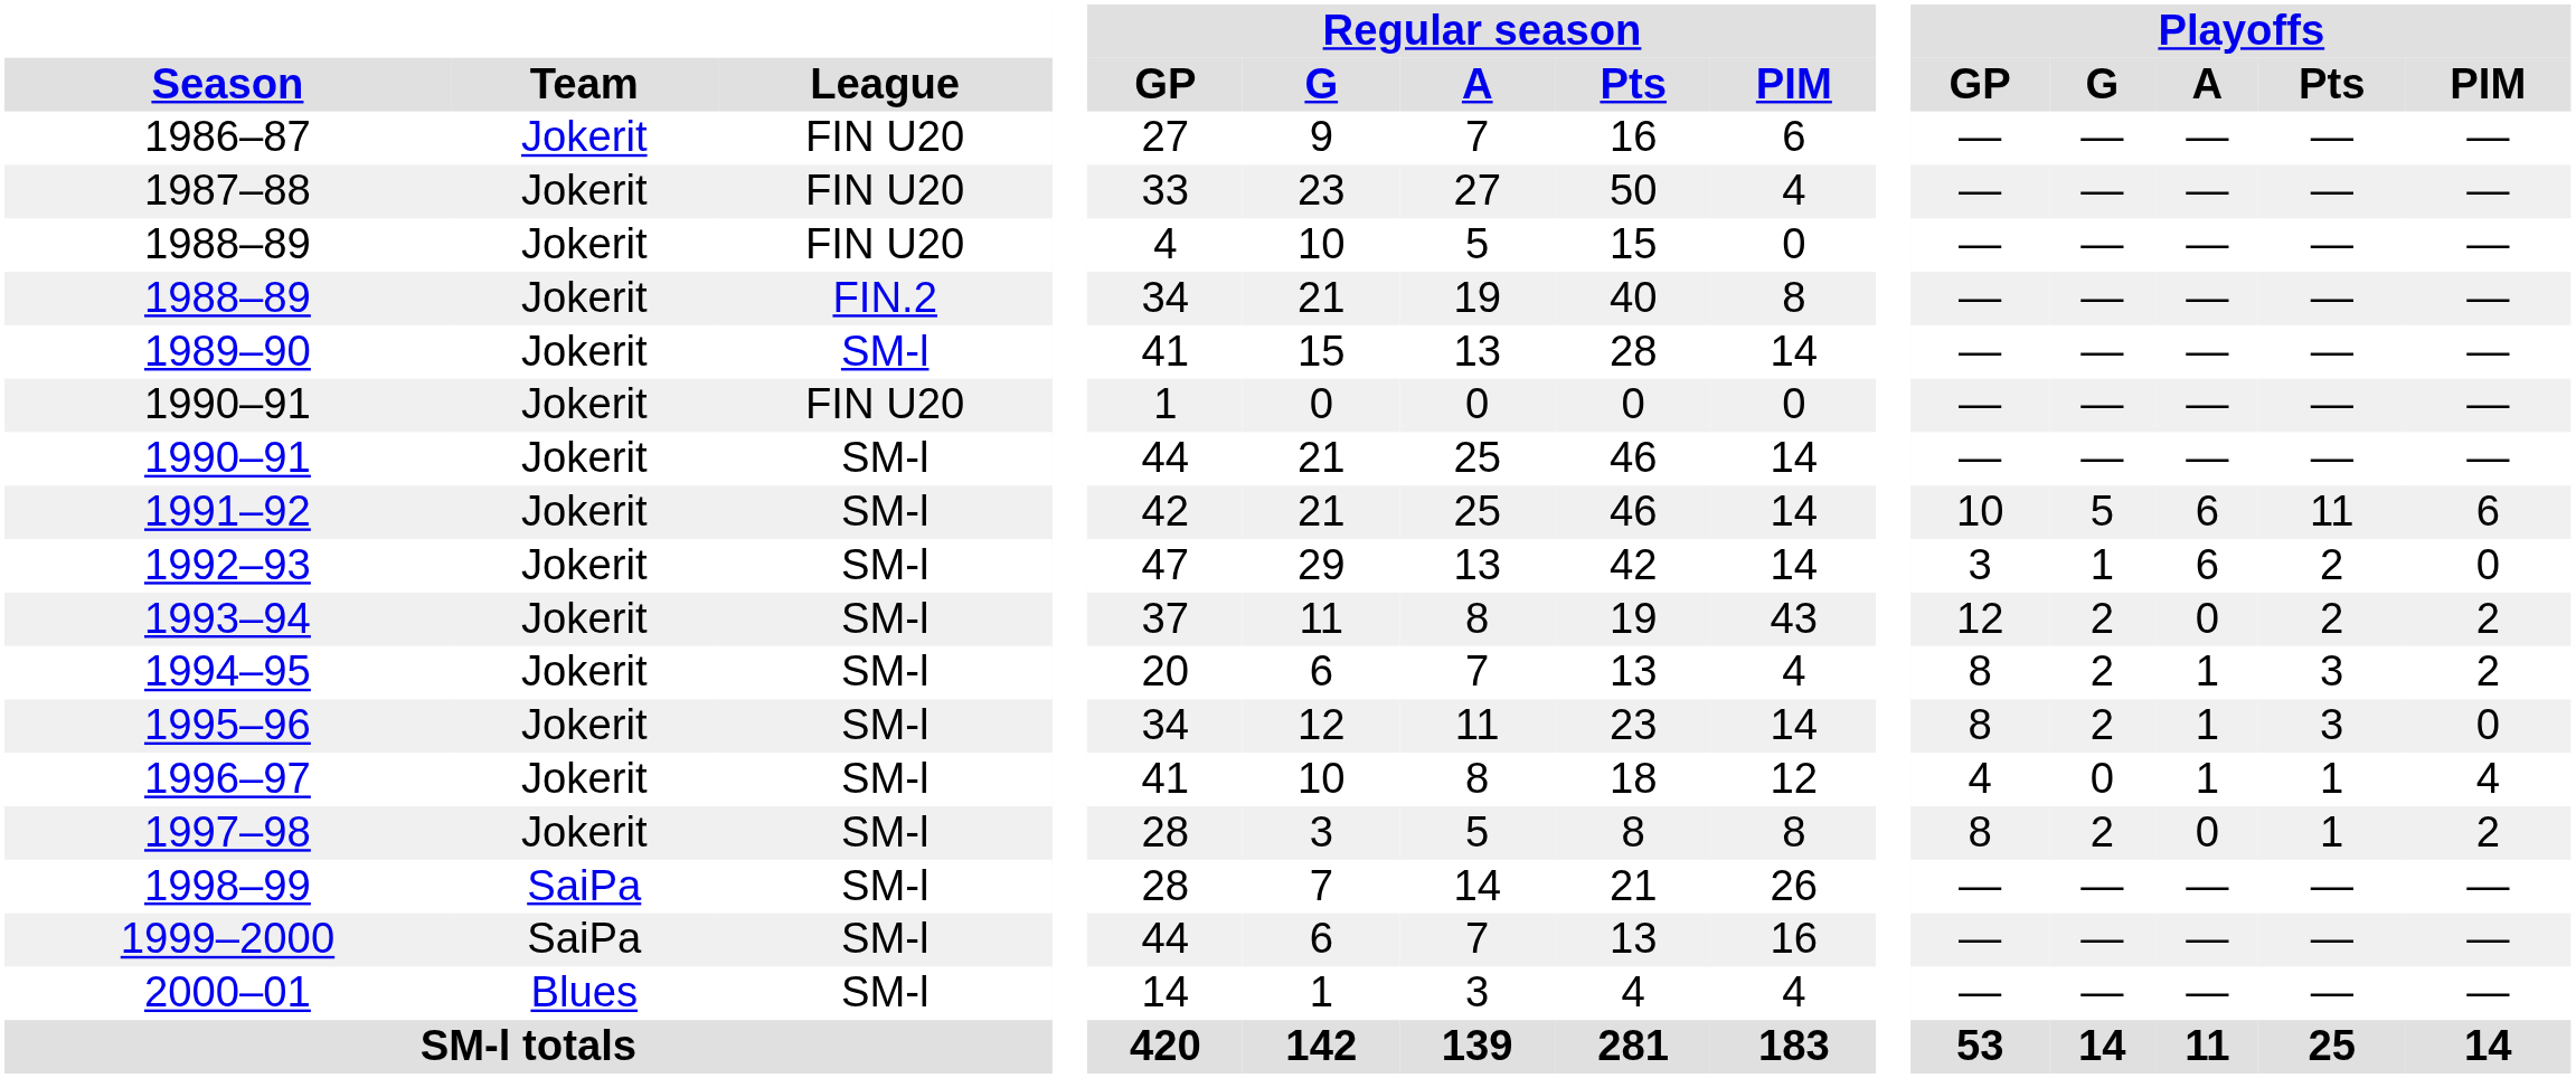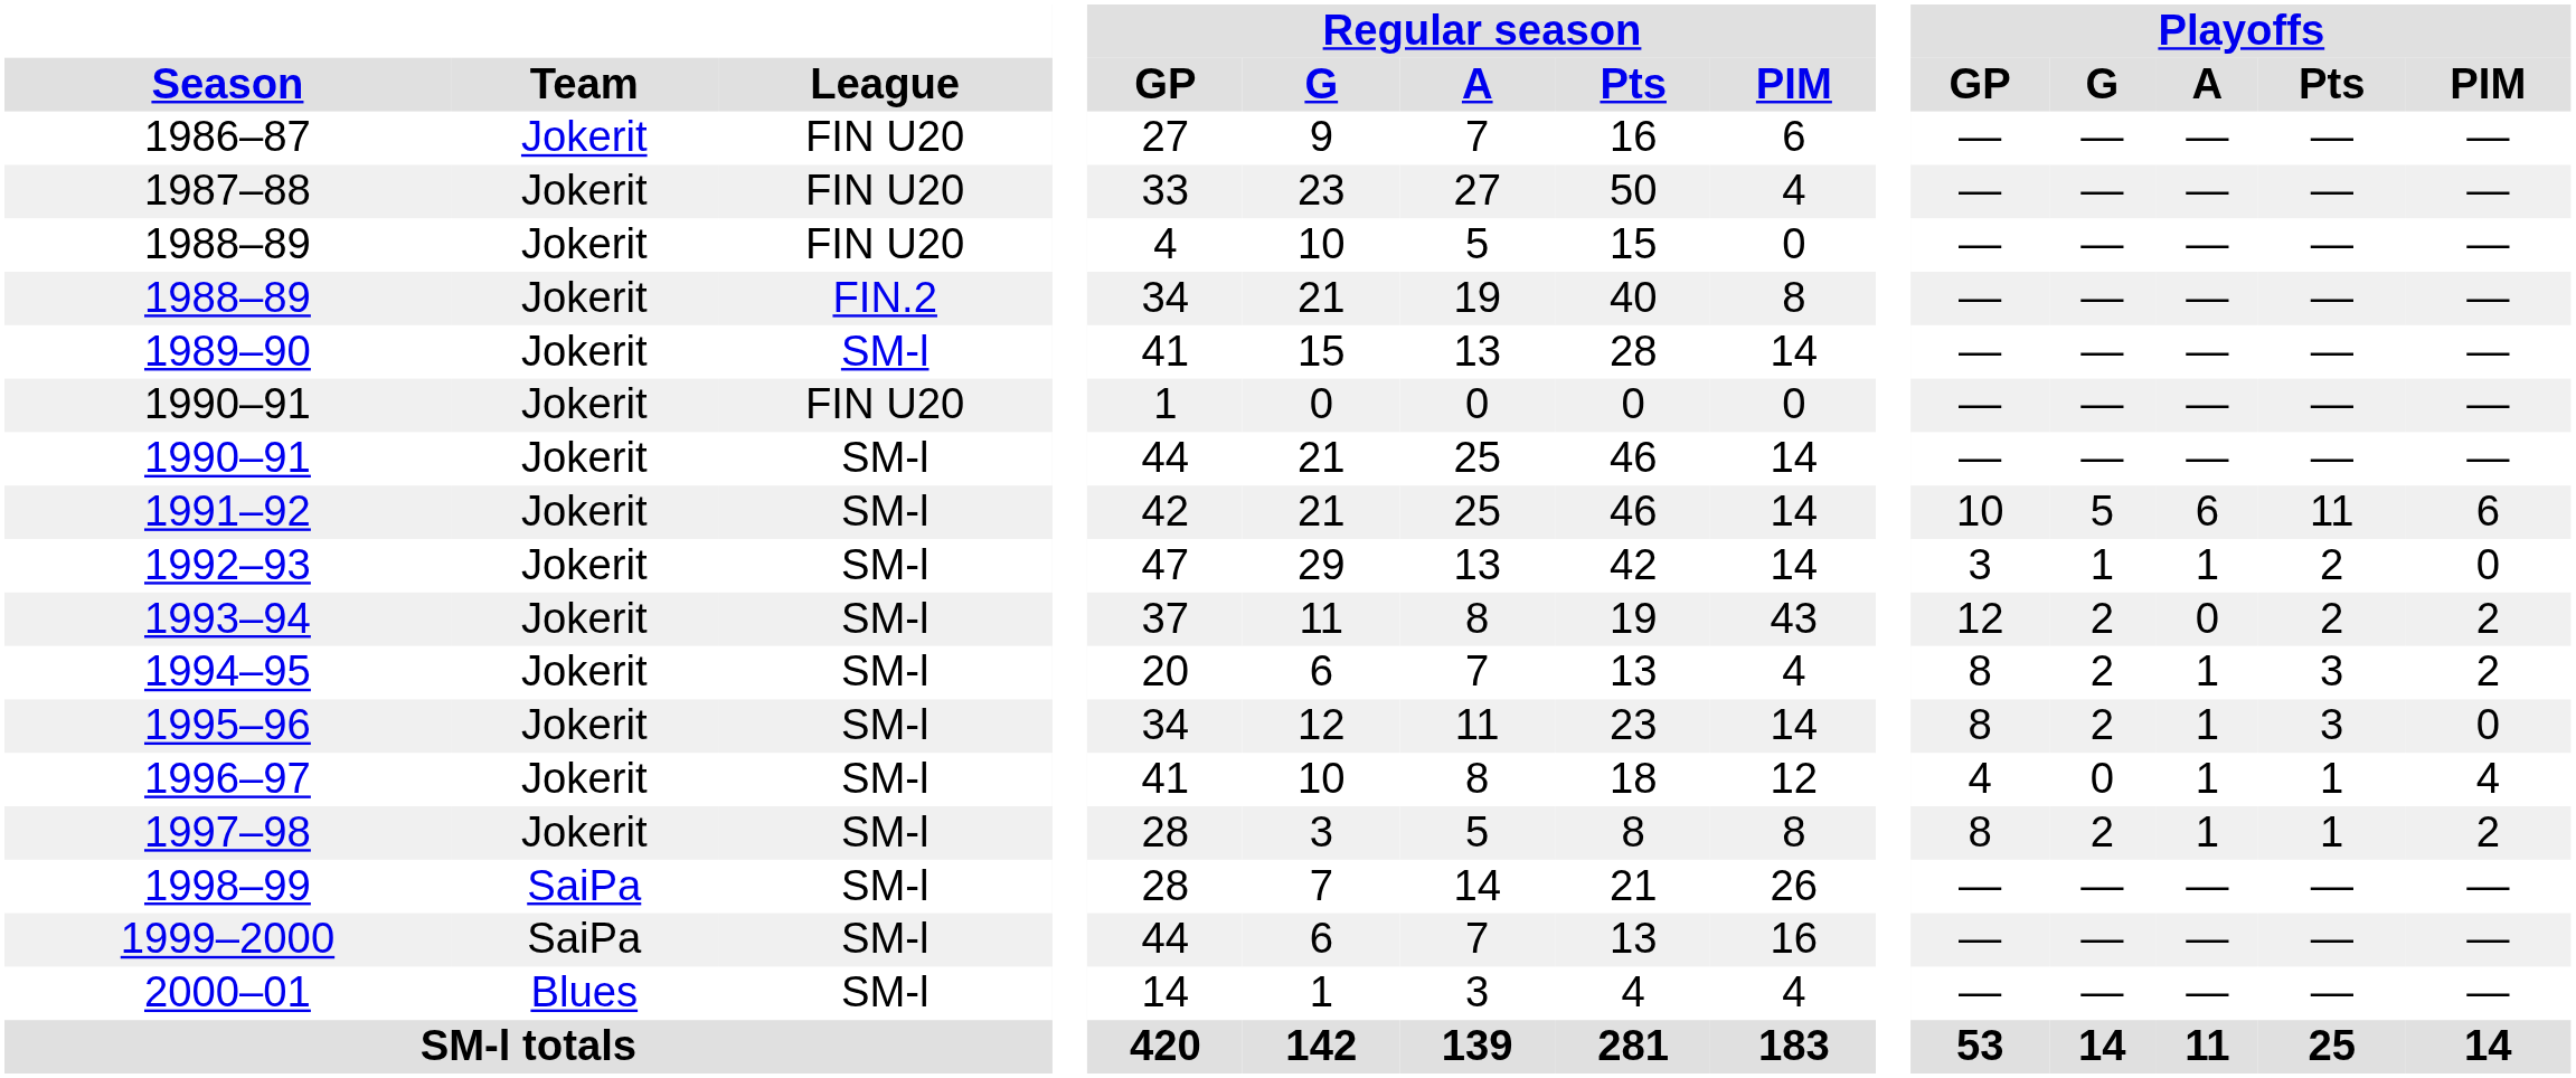 <table border="0" cellpadding="1" cellspacing="0" style="text-align:center; width:60em">
 <tr bgcolor="#e0e0e0">
 <th colspan="3" bgcolor="#ffffff"> </th>
 <th rowspan="99" bgcolor="#ffffff"> </th>
 <th colspan="5"><a href='#'>Regular season</a></th>
 <th rowspan="99" bgcolor="#ffffff"> </th>
 <th colspan="5"><a href='#'>Playoffs</a></th>
 </tr>
 <tr bgcolor="#e0e0e0">
 <th><a href='#'>Season</a></th>
 <th>Team</th>
 <th>League</th>
 <th>GP</th>
 <th><a href='#'>G</a></th>
 <th><a href='#'>A</a></th>
 <th><a href='#'>Pts</a></th>
 <th><a href='#'>PIM</a></th>
 <th>GP</th>
 <th>G</th>
 <th>A</th>
 <th>Pts</th>
 <th>PIM</th>
 </tr>
 <tr>
 <td>1986–87</td>
 <td><a href='#'>Jokerit</a></td>
 <td>FIN U20</td>
 <td>27</td>
 <td>9</td>
 <td>7</td>
 <td>16</td>
 <td>6</td>
 <td>—</td>
 <td>—</td>
 <td>—</td>
 <td>—</td>
 <td>—</td>
 </tr>
 <tr bgcolor="#f0f0f0">
 <td>1987–88</td>
 <td>Jokerit</td>
 <td>FIN U20</td>
 <td>33</td>
 <td>23</td>
 <td>27</td>
 <td>50</td>
 <td>4</td>
 <td>—</td>
 <td>—</td>
 <td>—</td>
 <td>—</td>
 <td>—</td>
 </tr>
 <tr>
 <td>1988–89</td>
 <td>Jokerit</td>
 <td>FIN U20</td>
 <td>4</td>
 <td>10</td>
 <td>5</td>
 <td>15</td>
 <td>0</td>
 <td>—</td>
 <td>—</td>
 <td>—</td>
 <td>—</td>
 <td>—</td>
 </tr>
 <tr bgcolor="#f0f0f0">
 <td><a href='#'>1988–89</a></td>
 <td>Jokerit</td>
 <td><a href='#'>FIN.2</a></td>
 <td>34</td>
 <td>21</td>
 <td>19</td>
 <td>40</td>
 <td>8</td>
 <td>—</td>
 <td>—</td>
 <td>—</td>
 <td>—</td>
 <td>—</td>
 </tr>
 <tr>
 <td><a href='#'>1989–90</a></td>
 <td>Jokerit</td>
 <td><a href='#'>SM-l</a></td>
 <td>41</td>
 <td>15</td>
 <td>13</td>
 <td>28</td>
 <td>14</td>
 <td>—</td>
 <td>—</td>
 <td>—</td>
 <td>—</td>
 <td>—</td>
 </tr>
 <tr bgcolor="#f0f0f0">
 <td>1990–91</td>
 <td>Jokerit</td>
 <td>FIN U20</td>
 <td>1</td>
 <td>0</td>
 <td>0</td>
 <td>0</td>
 <td>0</td>
 <td>—</td>
 <td>—</td>
 <td>—</td>
 <td>—</td>
 <td>—</td>
 </tr>
 <tr>
 <td><a href='#'>1990–91</a></td>
 <td>Jokerit</td>
 <td>SM-l</td>
 <td>44</td>
 <td>21</td>
 <td>25</td>
 <td>46</td>
 <td>14</td>
 <td>—</td>
 <td>—</td>
 <td>—</td>
 <td>—</td>
 <td>—</td>
 </tr>
 <tr bgcolor="#f0f0f0">
 <td><a href='#'>1991–92</a></td>
 <td>Jokerit</td>
 <td>SM-l</td>
 <td>42</td>
 <td>21</td>
 <td>25</td>
 <td>46</td>
 <td>14</td>
 <td>10</td>
 <td>5</td>
 <td>6</td>
 <td>11</td>
 <td>6</td>
 </tr>
 <tr>
 <td><a href='#'>1992–93</a></td>
 <td>Jokerit</td>
 <td>SM-l</td>
 <td>47</td>
 <td>29</td>
 <td>13</td>
 <td>42</td>
 <td>14</td>
 <td>3</td>
 <td>1</td>
-<td>6</td>
+<td>1</td>
 <td>2</td>
 <td>0</td>
 </tr>
 <tr bgcolor="#f0f0f0">
 <td><a href='#'>1993–94</a></td>
 <td>Jokerit</td>
 <td>SM-l</td>
 <td>37</td>
 <td>11</td>
 <td>8</td>
 <td>19</td>
 <td>43</td>
 <td>12</td>
 <td>2</td>
 <td>0</td>
 <td>2</td>
 <td>2</td>
 </tr>
 <tr>
 <td><a href='#'>1994–95</a></td>
 <td>Jokerit</td>
 <td>SM-l</td>
 <td>20</td>
 <td>6</td>
 <td>7</td>
 <td>13</td>
 <td>4</td>
 <td>8</td>
 <td>2</td>
 <td>1</td>
 <td>3</td>
 <td>2</td>
 </tr>
 <tr bgcolor="#f0f0f0">
 <td><a href='#'>1995–96</a></td>
 <td>Jokerit</td>
 <td>SM-l</td>
 <td>34</td>
 <td>12</td>
 <td>11</td>
 <td>23</td>
 <td>14</td>
 <td>8</td>
 <td>2</td>
 <td>1</td>
 <td>3</td>
 <td>0</td>
 </tr>
 <tr>
 <td><a href='#'>1996–97</a></td>
 <td>Jokerit</td>
 <td>SM-l</td>
 <td>41</td>
 <td>10</td>
 <td>8</td>
 <td>18</td>
 <td>12</td>
 <td>4</td>
 <td>0</td>
 <td>1</td>
 <td>1</td>
 <td>4</td>
 </tr>
 <tr bgcolor="#f0f0f0">
 <td><a href='#'>1997–98</a></td>
 <td>Jokerit</td>
 <td>SM-l</td>
 <td>28</td>
 <td>3</td>
 <td>5</td>
 <td>8</td>
 <td>8</td>
 <td>8</td>
 <td>2</td>
-<td>0</td>
+<td>1</td>
 <td>1</td>
 <td>2</td>
 </tr>
 <tr>
 <td><a href='#'>1998–99</a></td>
 <td><a href='#'>SaiPa</a></td>
 <td>SM-l</td>
 <td>28</td>
 <td>7</td>
 <td>14</td>
 <td>21</td>
 <td>26</td>
 <td>—</td>
 <td>—</td>
 <td>—</td>
 <td>—</td>
 <td>—</td>
 </tr>
 <tr bgcolor="#f0f0f0">
 <td><a href='#'>1999–2000</a></td>
 <td>SaiPa</td>
 <td>SM-l</td>
 <td>44</td>
 <td>6</td>
 <td>7</td>
 <td>13</td>
 <td>16</td>
 <td>—</td>
 <td>—</td>
 <td>—</td>
 <td>—</td>
 <td>—</td>
 </tr>
 <tr>
 <td><a href='#'>2000–01</a></td>
 <td><a href='#'>Blues</a></td>
 <td>SM-l</td>
 <td>14</td>
 <td>1</td>
 <td>3</td>
 <td>4</td>
 <td>4</td>
 <td>—</td>
 <td>—</td>
 <td>—</td>
 <td>—</td>
 <td>—</td>
 </tr>
 <tr bgcolor="#e0e0e0">
 <th colspan="3">SM-l totals</th>
 <th>420</th>
 <th>142</th>
 <th>139</th>
 <th>281</th>
 <th>183</th>
 <th>53</th>
 <th>14</th>
 <th>11</th>
 <th>25</th>
 <th>14</th>
 </tr>
 </table>
